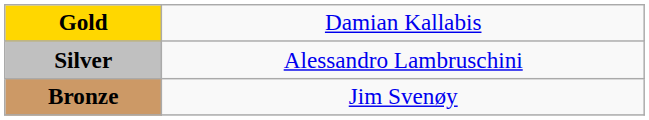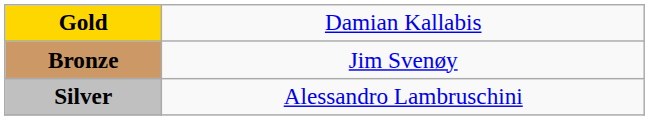 <table class="wikitable" style=" text-align:center; " width="35%">
 <tr>
 <td bgcolor="gold"><strong>Gold</strong></td>
 <td><a href='#'>Damian Kallabis</a><br>  <small><em></em></small></td>
 </tr>
 <tr>
+<td bgcolor="CC9966"><strong>Bronze</strong></td>
+<td><a href='#'>Jim Svenøy</a><br>  <small><em></em></small></td>
+</tr>
+<tr>
 <td bgcolor="silver"><strong>Silver</strong></td>
 <td><a href='#'>Alessandro Lambruschini</a><br> <small><em></em></small></td>
 </tr>
-<tr>
-<td bgcolor="CC9966"><strong>Bronze</strong></td>
-<td><a href='#'>Jim Svenøy</a><br>  <small><em></em></small></td>
-</tr>
 </table>
